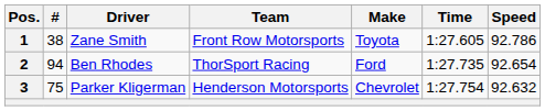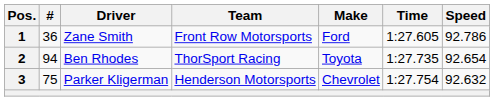 <table class="wikitable" style="font-size:95%">
 <tr>
 <th>Pos.</th>
 <th>#</th>
 <th>Driver</th>
 <th>Team</th>
 <th>Make</th>
 <th>Time</th>
 <th>Speed</th>
 </tr>
 <tr>
 <th>1</th>
-<td>38</td>
+<td>36</td>
 <td><a href='#'>Zane Smith</a></td>
 <td><a href='#'>Front Row Motorsports</a></td>
-<td><a href='#'>Toyota</a></td>
+<td><a href='#'>Ford</a></td>
 <td>1:27.605</td>
 <td>92.786</td>
 </tr>
 <tr>
 <th>2</th>
 <td>94</td>
 <td><a href='#'>Ben Rhodes</a></td>
 <td><a href='#'>ThorSport Racing</a></td>
-<td><a href='#'>Ford</a></td>
+<td><a href='#'>Toyota</a></td>
 <td>1:27.735</td>
 <td>92.654</td>
 </tr>
 <tr>
 <th>3</th>
 <td>75</td>
 <td><a href='#'>Parker Kligerman</a></td>
 <td><a href='#'>Henderson Motorsports</a></td>
 <td><a href='#'>Chevrolet</a></td>
 <td>1:27.754</td>
 <td>92.632</td>
 </tr>
 <tr>
 <th colspan="7"></th>
 </tr>
 </table>
